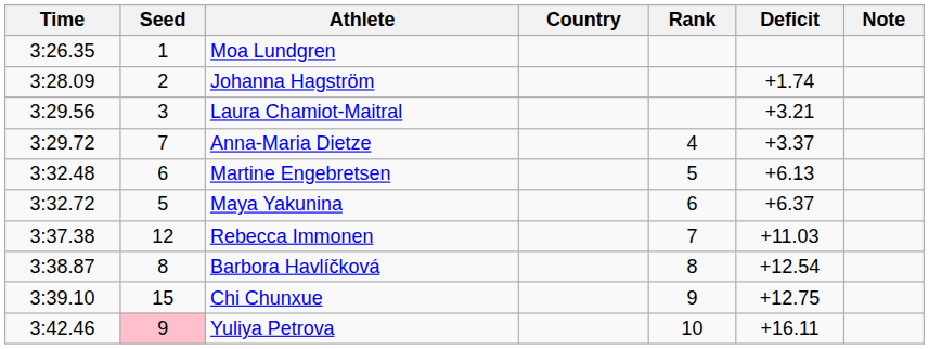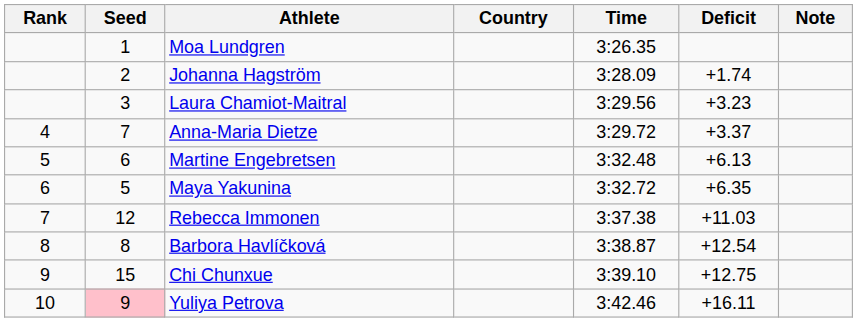 <table class="wikitable sortable" style="text-align:center" width=60%>
 <tr>
-<th>Time</th>
+<th>Rank</th>
 <th>Seed</th>
 <th>Athlete</th>
 <th>Country</th>
-<th>Rank</th>
+<th>Time</th>
 <th data-sort-type=number>Deficit</th>
 <th>Note</th>
 </tr>
 <tr>
-<td>3:26.35</td>
+<td></td>
 <td>1</td>
 <td align=left><a href='#'>Moa Lundgren</a></td>
 <td align=left></td>
-<td></td>
+<td>3:26.35</td>
 <td></td>
 <td></td>
 </tr>
 <tr>
-<td>3:28.09</td>
+<td></td>
 <td>2</td>
 <td align=left><a href='#'>Johanna Hagström</a></td>
 <td align=left></td>
-<td></td>
+<td>3:28.09</td>
 <td>+1.74</td>
 <td></td>
 </tr>
 <tr>
-<td>3:29.56</td>
+<td></td>
 <td>3</td>
 <td align=left><a href='#'>Laura Chamiot-Maitral</a></td>
 <td align=left></td>
-<td></td>
-<td>+3.21</td>
+<td>3:29.56</td>
+<td>+3.23</td>
 <td></td>
 </tr>
 <tr>
-<td>3:29.72</td>
+<td>4</td>
 <td>7</td>
 <td align=left><a href='#'>Anna-Maria Dietze</a></td>
 <td align=left></td>
-<td>4</td>
+<td>3:29.72</td>
 <td>+3.37</td>
 <td></td>
 </tr>
 <tr>
-<td>3:32.48</td>
+<td>5</td>
 <td>6</td>
 <td align=left><a href='#'>Martine Engebretsen</a></td>
 <td align=left></td>
-<td>5</td>
+<td>3:32.48</td>
 <td>+6.13</td>
 <td></td>
 </tr>
 <tr>
-<td>3:32.72</td>
+<td>6</td>
 <td>5</td>
 <td align=left><a href='#'>Maya Yakunina</a></td>
 <td align=left></td>
-<td>6</td>
-<td>+6.37</td>
+<td>3:32.72</td>
+<td>+6.35</td>
 <td></td>
 </tr>
 <tr>
-<td>3:37.38</td>
+<td>7</td>
 <td>12</td>
 <td align=left><a href='#'>Rebecca Immonen</a></td>
 <td align=left></td>
-<td>7</td>
+<td>3:37.38</td>
 <td>+11.03</td>
 <td></td>
 </tr>
 <tr>
-<td>3:38.87</td>
+<td>8</td>
 <td>8</td>
 <td align=left><a href='#'>Barbora Havlíčková</a></td>
 <td align=left></td>
-<td>8</td>
+<td>3:38.87</td>
 <td>+12.54</td>
 <td></td>
 </tr>
 <tr>
-<td>3:39.10</td>
+<td>9</td>
 <td>15</td>
 <td align=left><a href='#'>Chi Chunxue</a></td>
 <td align=left></td>
-<td>9</td>
+<td>3:39.10</td>
 <td>+12.75</td>
 <td></td>
 </tr>
 <tr>
-<td>3:42.46</td>
+<td>10</td>
 <td style="background: pink;">9</td>
 <td align=left><a href='#'>Yuliya Petrova</a></td>
 <td align=left></td>
-<td>10</td>
+<td>3:42.46</td>
 <td>+16.11</td>
 <td></td>
 </tr>
 </table>
